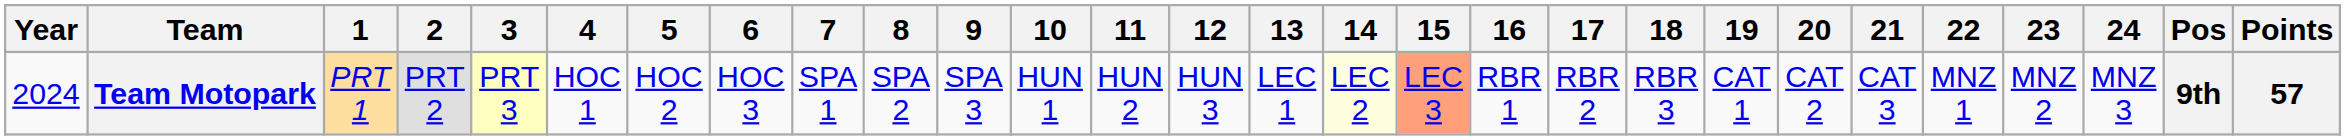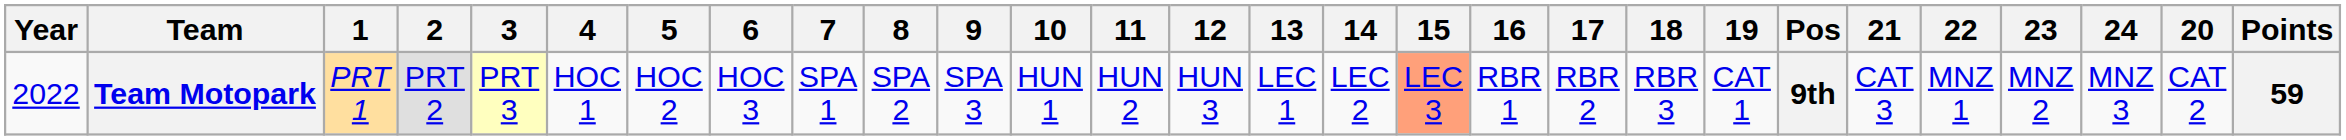 <table class="wikitable" style="text-align:center; font-size:85%">
 <tr>
 <th>Year</th>
 <th>Team</th>
 <th>1</th>
 <th>2</th>
 <th>3</th>
 <th>4</th>
 <th>5</th>
 <th>6</th>
 <th>7</th>
 <th>8</th>
 <th>9</th>
 <th>10</th>
 <th>11</th>
 <th>12</th>
 <th>13</th>
 <th>14</th>
 <th>15</th>
 <th>16</th>
 <th>17</th>
 <th>18</th>
 <th>19</th>
-<th>20</th>
+<th>Pos</th>
 <th>21</th>
 <th>22</th>
 <th>23</th>
 <th>24</th>
-<th>Pos</th>
+<th>20</th>
 <th>Points</th>
 </tr>
 <tr>
-<td><a href='#'>2024</a></td>
+<td><a href='#'>2022</a></td>
 <th nowrap><a href='#'>Team Motopark</a></th>
 <td style="background:#FFDF9F;"><em><a href='#'>PRT<br>1</a></em><br></td>
 <td style="background:#DFDFDF;"><a href='#'>PRT<br>2</a><br></td>
 <td style="background:#FFFFBF;"><a href='#'>PRT<br>3</a><br></td>
 <td><a href='#'>HOC<br>1</a></td>
 <td><a href='#'>HOC<br>2</a></td>
 <td><a href='#'>HOC<br>3</a></td>
 <td><a href='#'>SPA<br>1</a></td>
 <td><a href='#'>SPA<br>2</a></td>
 <td><a href='#'>SPA<br>3</a></td>
 <td><a href='#'>HUN<br>1</a></td>
 <td><a href='#'>HUN<br>2</a></td>
 <td><a href='#'>HUN<br>3</a></td>
 <td><a href='#'>LEC<br>1</a></td>
-<td style="background: lightyellow;"><a href='#'>LEC<br>2</a></td>
+<td><a href='#'>LEC<br>2</a></td>
 <td style="background: lightsalmon;"><a href='#'>LEC<br>3</a></td>
 <td><a href='#'>RBR<br>1</a></td>
 <td><a href='#'>RBR<br>2</a></td>
 <td><a href='#'>RBR<br>3</a></td>
 <td><a href='#'>CAT<br>1</a></td>
-<td><a href='#'>CAT<br>2</a></td>
+<th>9th</th>
 <td><a href='#'>CAT<br>3</a></td>
 <td><a href='#'>MNZ<br>1</a></td>
 <td><a href='#'>MNZ<br>2</a></td>
 <td><a href='#'>MNZ<br>3</a></td>
-<th>9th</th>
-<th>57</th>
+<td><a href='#'>CAT<br>2</a></td>
+<th>59</th>
 </tr>
 </table>
